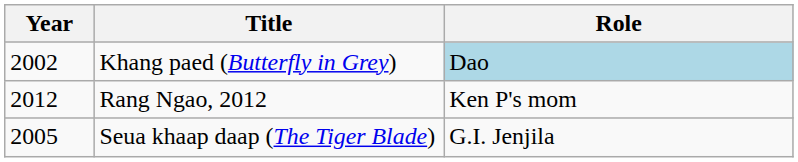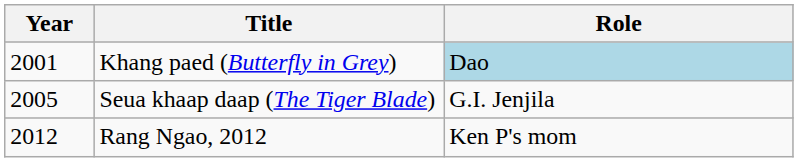 <table class="wikitable sortable" width=60%>
 <tr>
 <th width=5%>Year</th>
 <th width=25%>Title</th>
 <th width=25%>Role</th>
 </tr>
 <tr>
-<td>2002</td>
+<td>2001</td>
 <td>Khang paed (<em><a href='#'>Butterfly in Grey</a></em>)</td>
 <td style="background: lightblue;">Dao</td>
+</tr>
+<tr>
+<td>2005</td>
+<td>Seua khaap daap (<em><a href='#'>The Tiger Blade</a></em>)</td>
+<td>G.I. Jenjila</td>
 </tr>
 <tr>
 <td>2012</td>
 <td>Rang Ngao, 2012</td>
 <td>Ken P's mom</td>
 </tr>
-<tr>
-<td>2005</td>
-<td>Seua khaap daap (<em><a href='#'>The Tiger Blade</a></em>)</td>
-<td>G.I. Jenjila</td>
-</tr>
 </table>
